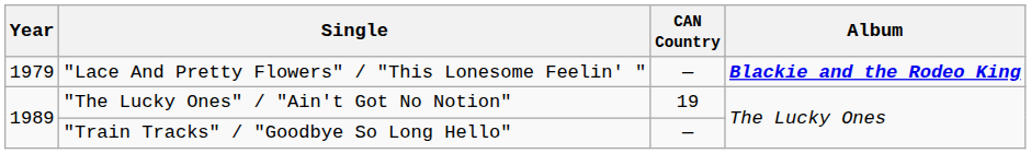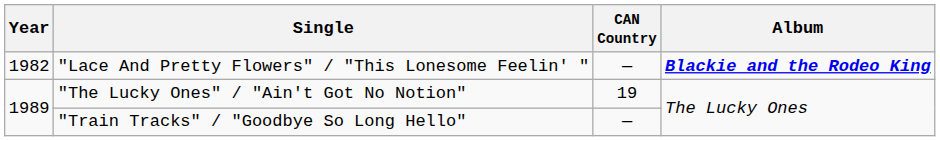 <table class="wikitable">
 <tr>
 <th>Year</th>
 <th>Single</th>
 <th width="45"><small>CAN Country</small></th>
 <th>Album</th>
 </tr>
 <tr>
-<td>1979</td>
+<td>1982</td>
 <td>"Lace And Pretty Flowers" / "This Lonesome Feelin' "</td>
 <td align="center">—</td>
 <td><strong><em><a href='#'>Blackie and the Rodeo King</a></em></strong></td>
 </tr>
 <tr>
 <td rowspan="2">1989</td>
 <td>"The Lucky Ones" / "Ain't Got No Notion"</td>
 <td align="center">19</td>
 <td rowspan="2"><em>The Lucky Ones</em></td>
 </tr>
 <tr>
 <td>"Train Tracks" / "Goodbye So Long Hello"</td>
 <td align="center">—</td>
 </tr>
 </table>
